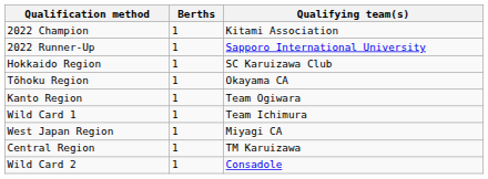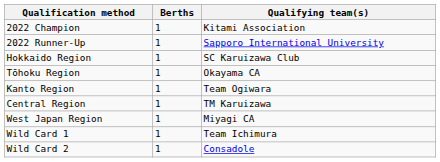 <table class="wikitable" style="width:600px;">
 <tr>
 <th scope="col">Qualification method</th>
 <th scope="col">Berths</th>
 <th scope="col">Qualifying team(s)</th>
 </tr>
 <tr>
 <td>2022 Champion</td>
 <td>1</td>
 <td> Kitami Association</td>
 </tr>
 <tr>
 <td>2022 Runner-Up</td>
 <td>1</td>
 <td> <a href='#'>Sapporo International University</a></td>
 </tr>
 <tr>
 <td>Hokkaido Region</td>
 <td>1</td>
 <td> SC Karuizawa Club</td>
 </tr>
 <tr>
 <td>Tōhoku Region</td>
 <td>1</td>
 <td> Okayama CA</td>
 </tr>
 <tr>
 <td>Kanto Region</td>
 <td>1</td>
 <td> Team Ogiwara</td>
 </tr>
 <tr>
-<td>Wild Card 1</td>
+<td>Central Region</td>
 <td>1</td>
-<td> Team Ichimura</td>
+<td> TM Karuizawa</td>
 </tr>
 <tr>
 <td>West Japan Region</td>
 <td>1</td>
 <td> Miyagi CA</td>
 </tr>
 <tr>
-<td>Central Region</td>
+<td>Wild Card 1</td>
 <td>1</td>
-<td> TM Karuizawa</td>
+<td> Team Ichimura</td>
 </tr>
 <tr>
 <td>Wild Card 2</td>
 <td>1</td>
 <td> <a href='#'>Consadole</a></td>
 </tr>
 </table>
